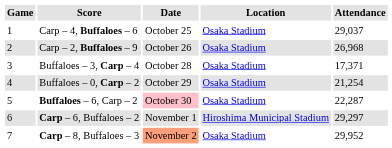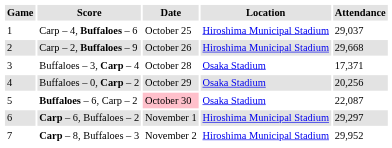 <table border="0" cellspacing="3" cellpadding="3">
 <tr style="background: #e3e3e3;">
 <th>Game</th>
 <th>Score</th>
 <th>Date</th>
 <th>Location</th>
 <th>Attendance</th>
 </tr>
 <tr>
 <td>1</td>
 <td>Carp – 4, <strong>Buffaloes</strong> – 6</td>
 <td>October 25</td>
-<td><a href='#'>Osaka Stadium</a></td>
+<td><a href='#'>Hiroshima Municipal Stadium</a></td>
 <td>29,037</td>
 </tr>
 <tr style="background: #e3e3e3;">
 <td>2</td>
 <td>Carp – 2, <strong>Buffaloes</strong> – 9</td>
 <td>October 26</td>
-<td><a href='#'>Osaka Stadium</a></td>
-<td>26,968</td>
+<td><a href='#'>Hiroshima Municipal Stadium</a></td>
+<td>29,668</td>
 </tr>
 <tr>
 <td>3</td>
 <td>Buffaloes – 3, <strong>Carp</strong> – 4</td>
 <td>October 28</td>
 <td><a href='#'>Osaka Stadium</a></td>
 <td>17,371</td>
 </tr>
 <tr style="background: #e3e3e3;">
 <td>4</td>
 <td>Buffaloes – 0, <strong>Carp</strong> – 2</td>
 <td>October 29</td>
 <td><a href='#'>Osaka Stadium</a></td>
-<td>21,254</td>
+<td>20,256</td>
 </tr>
 <tr>
 <td>5</td>
 <td><strong>Buffaloes</strong> – 6, Carp – 2</td>
 <td style="background: pink;">October 30</td>
 <td><a href='#'>Osaka Stadium</a></td>
-<td>22,287</td>
+<td>22,087</td>
 </tr>
 <tr style="background: #e3e3e3;">
 <td>6</td>
 <td><strong>Carp</strong> – 6, Buffaloes – 2</td>
 <td>November 1</td>
 <td><a href='#'>Hiroshima Municipal Stadium</a></td>
 <td>29,297</td>
 </tr>
 <tr>
 <td>7</td>
 <td><strong>Carp</strong> – 8, Buffaloes – 3</td>
-<td style="background: lightsalmon;">November 2</td>
-<td><a href='#'>Osaka Stadium</a></td>
+<td>November 2</td>
+<td><a href='#'>Hiroshima Municipal Stadium</a></td>
 <td>29,952</td>
 </tr>
 </table>
